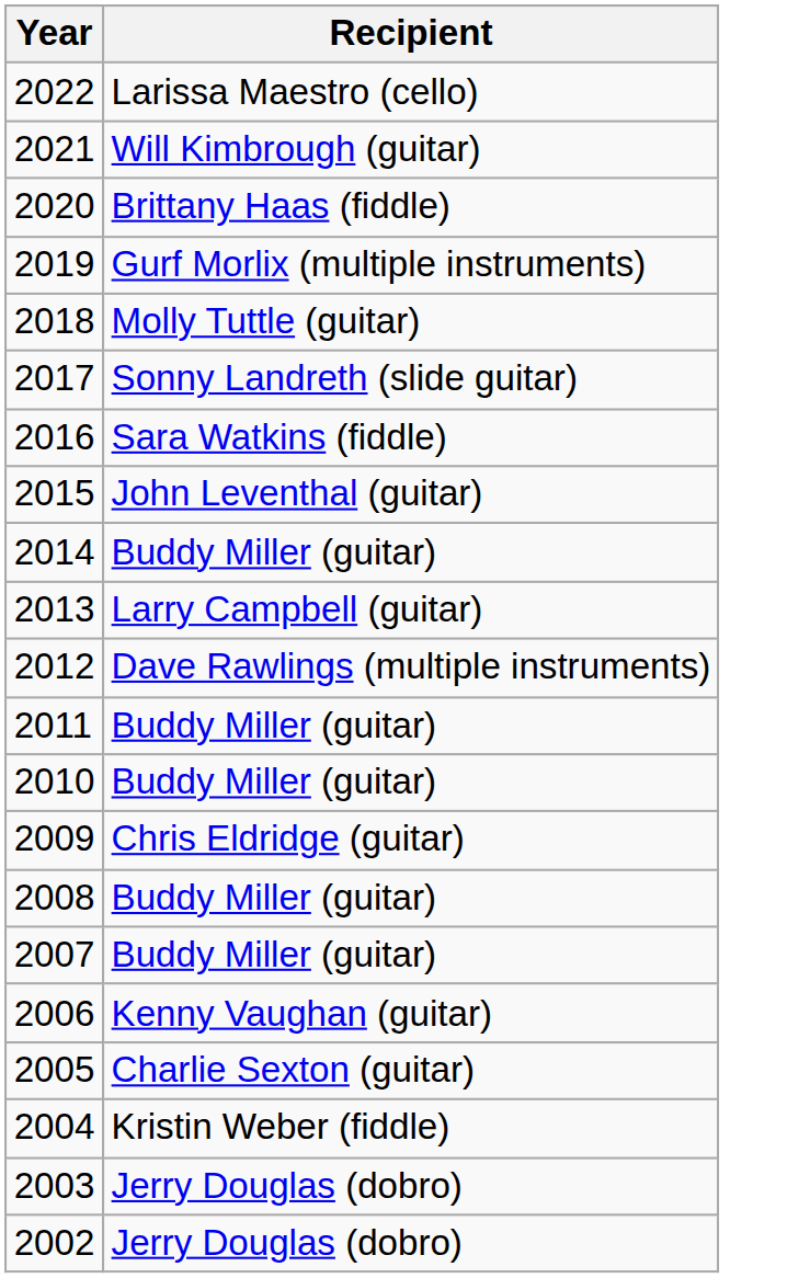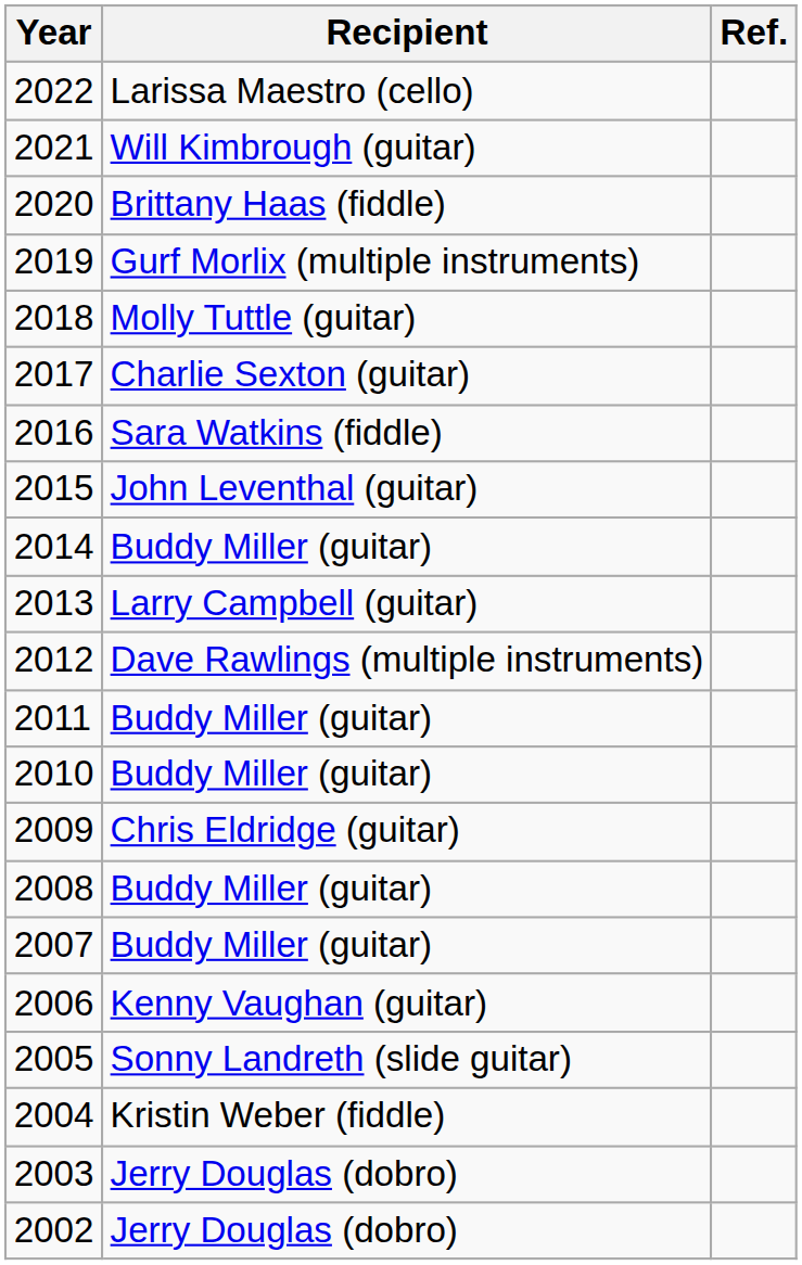 <table class="wikitable">
 <tr>
 <th>Year</th>
 <th>Recipient</th>
+<th>Ref.</th>
 </tr>
 <tr>
 <td>2022</td>
 <td>Larissa Maestro (cello)</td>
+<td></td>
 </tr>
 <tr>
 <td>2021</td>
 <td><a href='#'>Will Kimbrough</a> (guitar)</td>
+<td></td>
 </tr>
 <tr>
 <td>2020</td>
 <td><a href='#'>Brittany Haas</a> (fiddle)</td>
+<td></td>
 </tr>
 <tr>
 <td>2019</td>
 <td><a href='#'>Gurf Morlix</a> (multiple instruments)</td>
+<td></td>
 </tr>
 <tr>
 <td>2018</td>
 <td><a href='#'>Molly Tuttle</a> (guitar)</td>
+<td></td>
 </tr>
 <tr>
 <td>2017</td>
-<td><a href='#'>Sonny Landreth</a> (slide guitar)</td>
+<td><a href='#'>Charlie Sexton</a> (guitar)</td>
+<td></td>
 </tr>
 <tr>
 <td>2016</td>
 <td><a href='#'>Sara Watkins</a> (fiddle)</td>
+<td></td>
 </tr>
 <tr>
 <td>2015</td>
 <td><a href='#'>John Leventhal</a> (guitar)</td>
+<td></td>
 </tr>
 <tr>
 <td>2014</td>
 <td><a href='#'>Buddy Miller</a> (guitar)</td>
+<td></td>
 </tr>
 <tr>
 <td>2013</td>
 <td><a href='#'>Larry Campbell</a> (guitar)</td>
+<td></td>
 </tr>
 <tr>
 <td>2012</td>
 <td><a href='#'>Dave Rawlings</a> (multiple instruments)</td>
+<td></td>
 </tr>
 <tr>
 <td>2011</td>
 <td><a href='#'>Buddy Miller</a> (guitar)</td>
+<td></td>
 </tr>
 <tr>
 <td>2010</td>
 <td><a href='#'>Buddy Miller</a> (guitar)</td>
+<td></td>
 </tr>
 <tr>
 <td>2009</td>
 <td><a href='#'>Chris Eldridge</a> (guitar)</td>
+<td></td>
 </tr>
 <tr>
 <td>2008</td>
 <td><a href='#'>Buddy Miller</a> (guitar)</td>
+<td></td>
 </tr>
 <tr>
 <td>2007</td>
 <td><a href='#'>Buddy Miller</a> (guitar)</td>
+<td></td>
 </tr>
 <tr>
 <td>2006</td>
 <td><a href='#'>Kenny Vaughan</a> (guitar)</td>
+<td></td>
 </tr>
 <tr>
 <td>2005</td>
-<td><a href='#'>Charlie Sexton</a> (guitar)</td>
+<td><a href='#'>Sonny Landreth</a> (slide guitar)</td>
+<td></td>
 </tr>
 <tr>
 <td>2004</td>
 <td>Kristin Weber (fiddle)</td>
+<td></td>
 </tr>
 <tr>
 <td>2003</td>
 <td><a href='#'>Jerry Douglas</a> (dobro)</td>
+<td></td>
 </tr>
 <tr>
 <td>2002</td>
 <td><a href='#'>Jerry Douglas</a> (dobro)</td>
+<td></td>
 </tr>
 </table>
